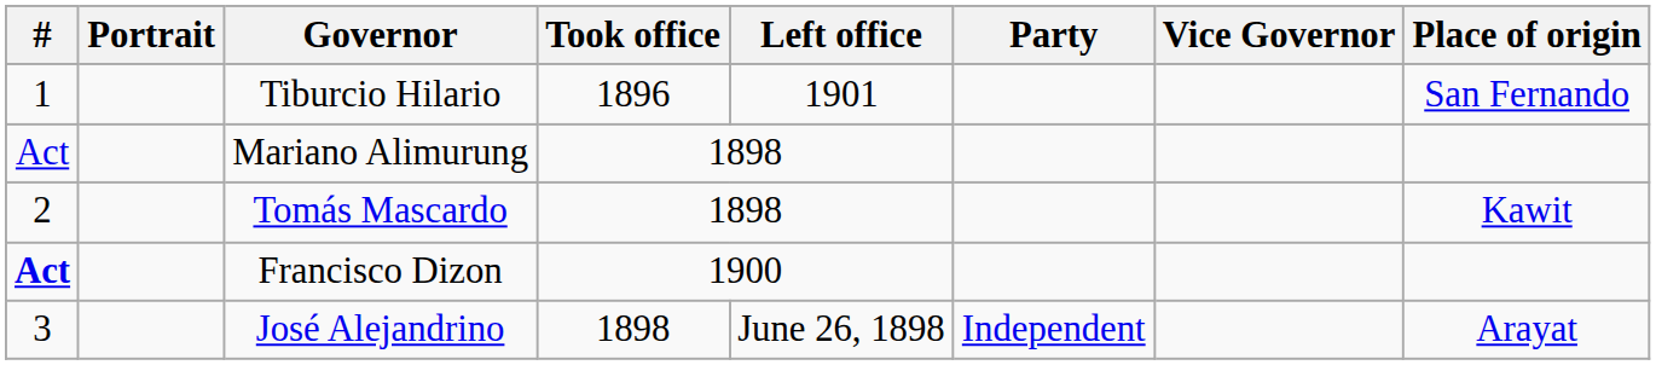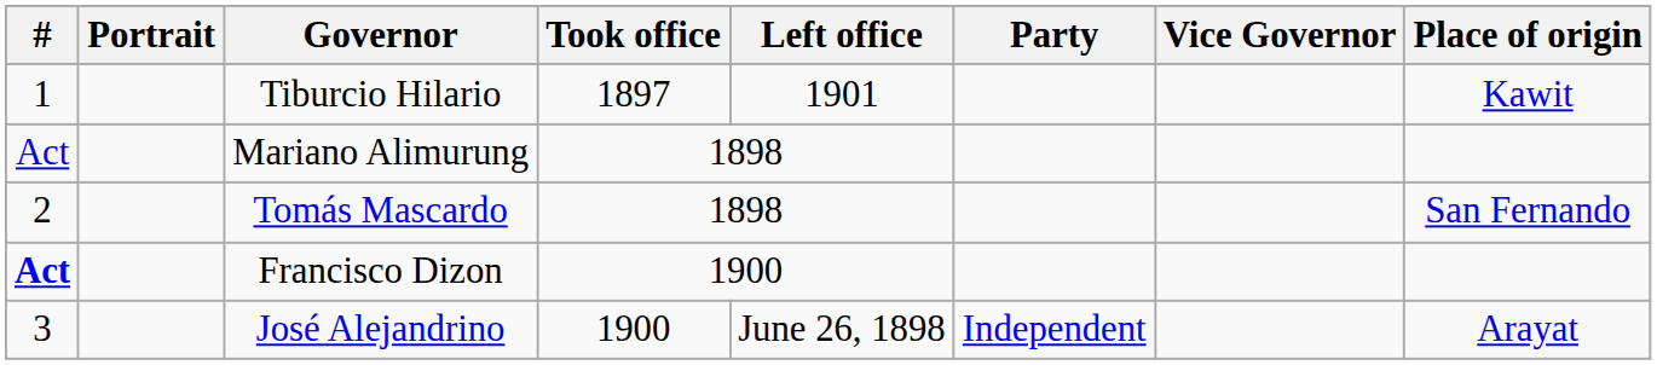 <table class="wikitable" style="text-align:center;">
 <tr>
 <th>#</th>
 <th>Portrait</th>
 <th>Governor</th>
 <th>Took office</th>
 <th>Left office</th>
 <th>Party</th>
 <th>Vice Governor</th>
 <th>Place of origin</th>
 </tr>
 <tr>
 <td>1</td>
 <td></td>
 <td>Tiburcio Hilario</td>
-<td>1896</td>
+<td>1897</td>
 <td>1901</td>
 <td></td>
 <td></td>
-<td><a href='#'>San Fernando</a></td>
+<td><a href='#'>Kawit</a></td>
 </tr>
 <tr>
 <td><a href='#'>Act</a></td>
 <td></td>
 <td>Mariano Alimurung</td>
 <td colspan="2">1898</td>
 <td></td>
 <td></td>
 <td></td>
 </tr>
 <tr>
 <td>2</td>
 <td></td>
 <td><a href='#'>Tomás Mascardo</a></td>
 <td colspan="2">1898</td>
 <td></td>
 <td></td>
-<td><a href='#'>Kawit</a></td>
+<td><a href='#'>San Fernando</a></td>
 </tr>
 <tr>
 <td><strong><a href='#'>Act</a></strong></td>
 <td></td>
 <td>Francisco Dizon</td>
 <td colspan="2">1900</td>
 <td></td>
 <td></td>
 <td></td>
 </tr>
 <tr>
 <td>3</td>
 <td></td>
 <td><a href='#'>José Alejandrino</a></td>
-<td>1898</td>
+<td>1900</td>
 <td>June 26, 1898</td>
 <td><a href='#'>Independent</a></td>
 <td></td>
 <td><a href='#'>Arayat</a></td>
 </tr>
 </table>
